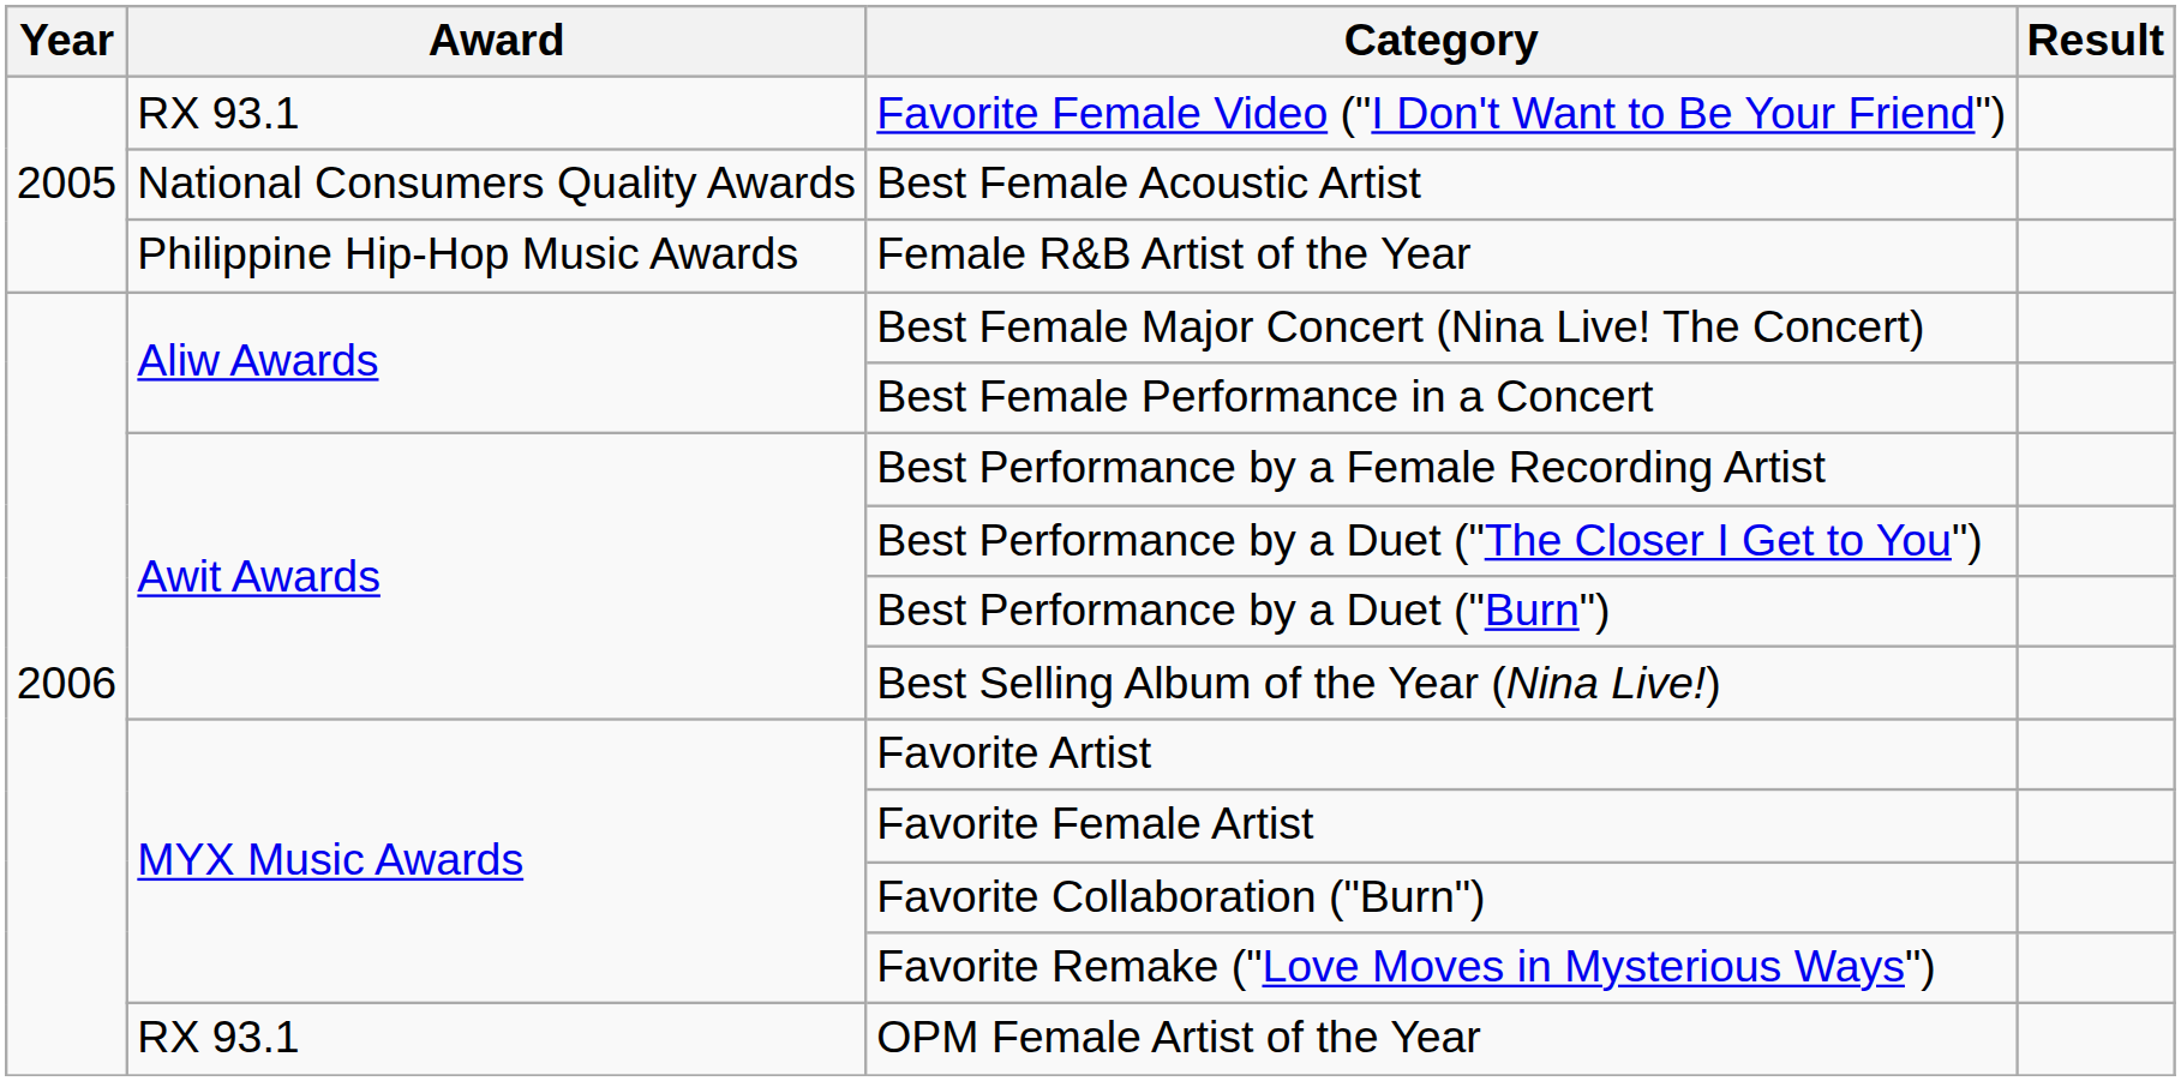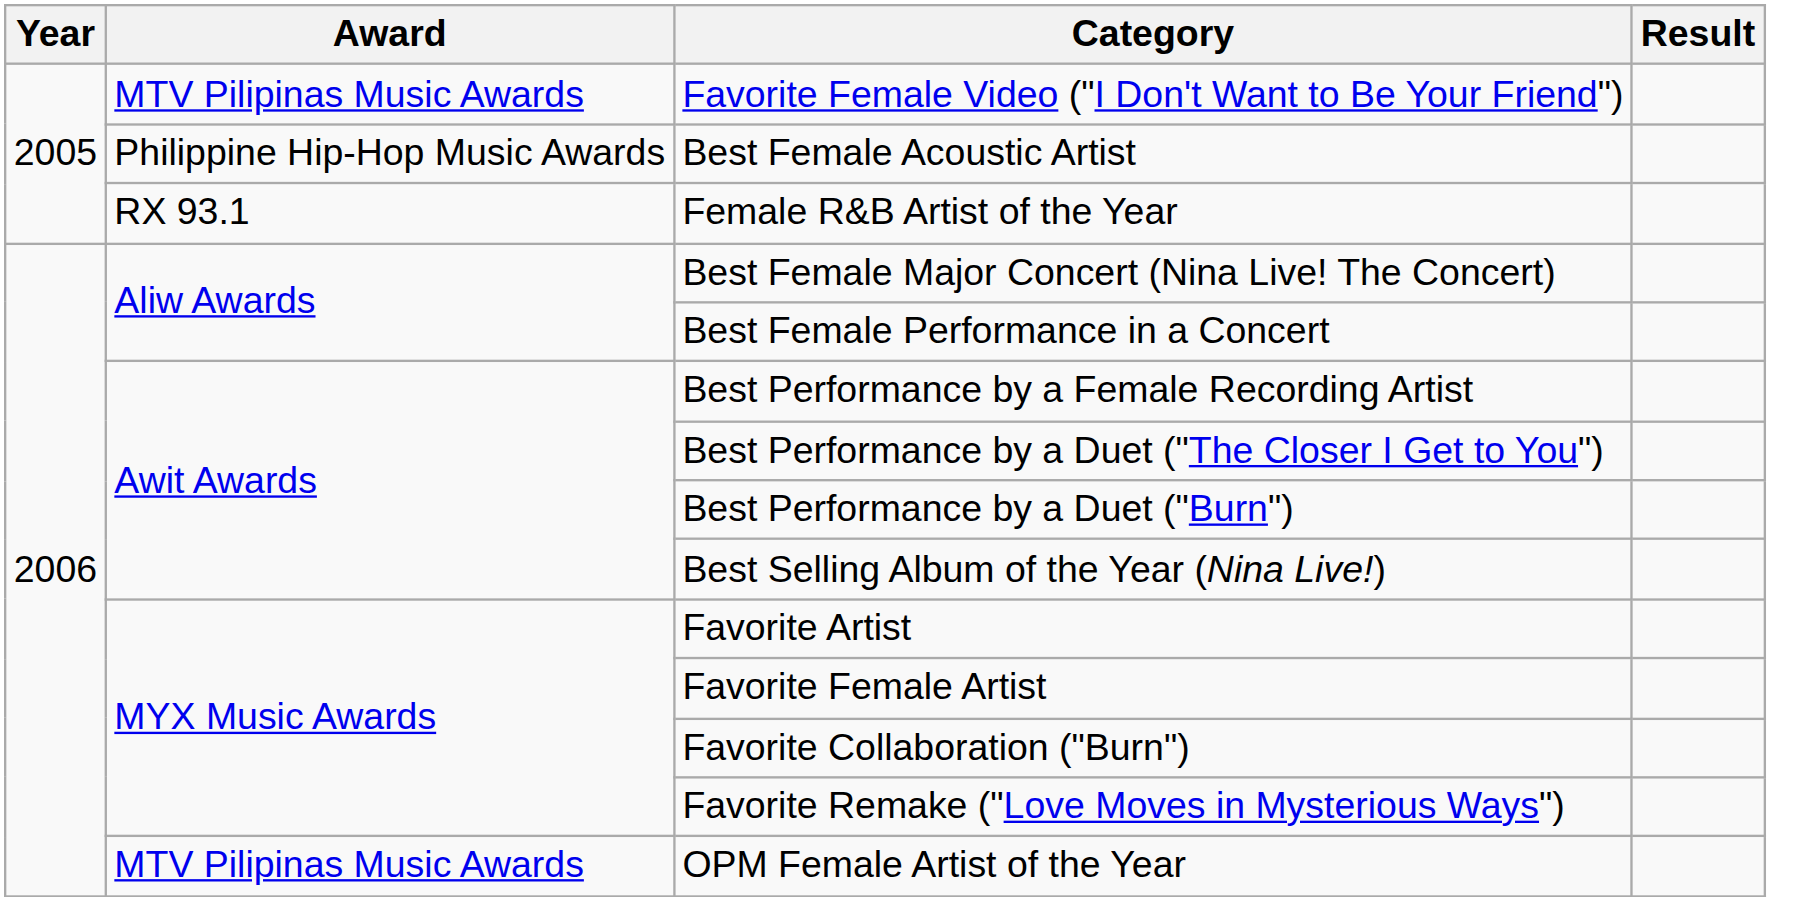 <table class="wikitable">
 <tr>
 <th>Year</th>
 <th>Award</th>
 <th>Category</th>
 <th>Result</th>
 </tr>
 <tr>
 <td rowspan="3">2005</td>
-<td>RX 93.1</td>
+<td><a href='#'>MTV Pilipinas Music Awards</a></td>
 <td><a href='#'>Favorite Female Video</a> ("<a href='#'>I Don't Want to Be Your Friend</a>")</td>
 <td></td>
 </tr>
 <tr>
-<td>National Consumers Quality Awards</td>
+<td>Philippine Hip-Hop Music Awards</td>
 <td>Best Female Acoustic Artist</td>
 <td></td>
 </tr>
 <tr>
-<td>Philippine Hip-Hop Music Awards</td>
+<td>RX 93.1</td>
 <td>Female R&B Artist of the Year</td>
 <td></td>
 </tr>
 <tr>
 <td rowspan="11">2006</td>
 <td rowspan="2"><a href='#'>Aliw Awards</a></td>
 <td>Best Female Major Concert (Nina Live! The Concert)</td>
 <td></td>
 </tr>
 <tr>
 <td>Best Female Performance in a Concert</td>
 <td></td>
 </tr>
 <tr>
 <td rowspan="4"><a href='#'>Awit Awards</a></td>
 <td>Best Performance by a Female Recording Artist</td>
 <td></td>
 </tr>
 <tr>
 <td>Best Performance by a Duet ("<a href='#'>The Closer I Get to You</a>")</td>
 <td></td>
 </tr>
 <tr>
 <td>Best Performance by a Duet ("<a href='#'>Burn</a>")</td>
 <td></td>
 </tr>
 <tr>
 <td>Best Selling Album of the Year (<em>Nina Live!</em>)</td>
 <td></td>
 </tr>
 <tr>
 <td rowspan="4"><a href='#'>MYX Music Awards</a></td>
 <td>Favorite Artist</td>
 <td></td>
 </tr>
 <tr>
 <td>Favorite Female Artist</td>
 <td></td>
 </tr>
 <tr>
 <td>Favorite Collaboration ("Burn")</td>
 <td></td>
 </tr>
 <tr>
 <td>Favorite Remake ("<a href='#'>Love Moves in Mysterious Ways</a>")</td>
 <td></td>
 </tr>
 <tr>
-<td>RX 93.1</td>
+<td><a href='#'>MTV Pilipinas Music Awards</a></td>
 <td>OPM Female Artist of the Year</td>
 <td></td>
 </tr>
 <tr>
 </tr>
 </table>
